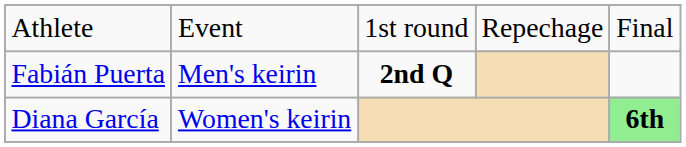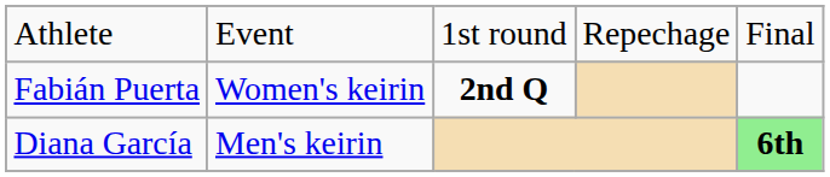 <table class="wikitable" border="1" style="font-size:90%">
 <tr>
 <td>Athlete</td>
 <td>Event</td>
 <td>1st round</td>
 <td>Repechage</td>
 <td>Final</td>
 </tr>
 <tr>
 <td><a href='#'>Fabián Puerta</a></td>
-<td><a href='#'>Men's keirin</a></td>
+<td><a href='#'>Women's keirin</a></td>
 <td align=center><strong>2nd Q</strong></td>
 <td bgcolor=wheat></td>
 <td align=center></td>
 </tr>
 <tr>
 <td><a href='#'>Diana García</a></td>
-<td><a href='#'>Women's keirin</a></td>
+<td><a href='#'>Men's keirin</a></td>
 <td colspan=2 bgcolor=wheat></td>
 <td align=center style="background: lightgreen;"><strong>6th</strong></td>
 </tr>
 </table>
